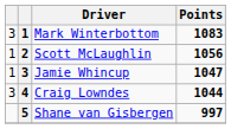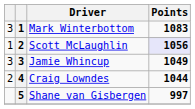 <table class="wikitable" style="font-size: 95%;">
 <tr>
 <th></th>
 <th></th>
 <th>Driver</th>
 <th>Points</th>
 </tr>
 <tr>
 <td align="left"> 3</td>
 <th>1</th>
 <td> <a href='#'>Mark Winterbottom</a></td>
 <td align="right"><strong>1083</strong></td>
 </tr>
 <tr>
 <td align="left"> 1</td>
 <th>2</th>
 <td> <a href='#'>Scott McLaughlin</a></td>
-<td align="right"><strong>1056</strong></td>
-</tr>
-<tr>
-<td align="left"> 1</td>
-<th>3</th>
-<td> <a href='#'>Jamie Whincup</a></td>
-<td align="right"><strong>1047</strong></td>
+<td align="right" style="background: lavender;"><strong>1056</strong></td>
 </tr>
 <tr>
 <td align="left"> 3</td>
+<th>3</th>
+<td> <a href='#'>Jamie Whincup</a></td>
+<td align="right"><strong>1049</strong></td>
+</tr>
+<tr>
+<td align="left"> 2</td>
 <th>4</th>
 <td> <a href='#'>Craig Lowndes</a></td>
 <td align="right"><strong>1044</strong></td>
 </tr>
 <tr>
 <td align="left"></td>
 <th>5</th>
 <td> <a href='#'>Shane van Gisbergen</a></td>
 <td align="right"><strong>997</strong></td>
 </tr>
 <tr>
 </tr>
 </table>
